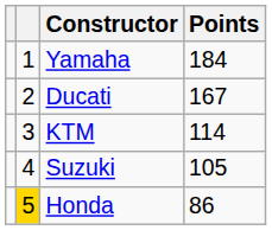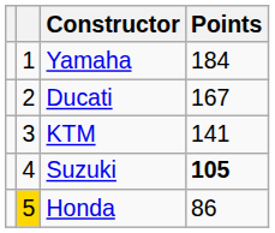 <table class="wikitable" style="font-size: 85%;">
 <tr>
 <th></th>
 <th></th>
 <th>Constructor</th>
 <th>Points</th>
 </tr>
 <tr>
 <td></td>
 <td align=center>1</td>
 <td> <a href='#'>Yamaha</a></td>
 <td align=left>184</td>
 </tr>
 <tr>
 <td></td>
 <td align=center>2</td>
 <td> <a href='#'>Ducati</a></td>
 <td align=left>167</td>
 </tr>
 <tr>
 <td></td>
 <td align=center>3</td>
 <td> <a href='#'>KTM</a></td>
-<td align=left>114</td>
+<td align=left>141</td>
 </tr>
 <tr>
 <td></td>
 <td align=center>4</td>
 <td> <a href='#'>Suzuki</a></td>
-<td align=left>105</td>
+<td align=left><strong>105</strong></td>
 </tr>
 <tr>
 <td></td>
 <td align=center style="background: gold;">5</td>
 <td> <a href='#'>Honda</a></td>
 <td align=left>86</td>
 </tr>
 </table>
